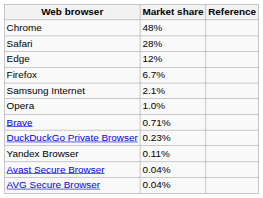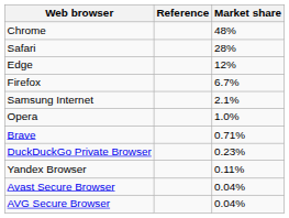 <table class="wikitable sortable">
 <tr>
 <th>Web browser</th>
+<th>Reference</th>
 <th>Market share</th>
-<th>Reference</th>
 </tr>
 <tr>
 <td>Chrome</td>
+<td></td>
 <td>48%</td>
-<td></td>
 </tr>
 <tr>
 <td>Safari</td>
+<td></td>
 <td>28%</td>
-<td></td>
 </tr>
 <tr>
 <td>Edge</td>
+<td></td>
 <td>12%</td>
-<td></td>
 </tr>
 <tr>
 <td>Firefox</td>
+<td></td>
 <td>6.7%</td>
-<td></td>
 </tr>
 <tr>
 <td>Samsung Internet</td>
+<td></td>
 <td>2.1%</td>
-<td></td>
 </tr>
 <tr>
 <td>Opera</td>
+<td></td>
 <td>1.0%</td>
-<td></td>
 </tr>
 <tr>
 <td><a href='#'>Brave</a></td>
+<td></td>
 <td>0.71%</td>
-<td></td>
 </tr>
 <tr>
 <td><a href='#'>DuckDuckGo Private Browser</a></td>
+<td></td>
 <td>0.23%</td>
-<td></td>
 </tr>
 <tr>
 <td>Yandex Browser</td>
+<td></td>
 <td>0.11%</td>
-<td></td>
 </tr>
 <tr>
 <td><a href='#'>Avast Secure Browser</a></td>
+<td></td>
 <td>0.04%</td>
-<td></td>
 </tr>
 <tr>
 <td><a href='#'>AVG Secure Browser</a></td>
+<td></td>
 <td>0.04%</td>
-<td></td>
 </tr>
 </table>
